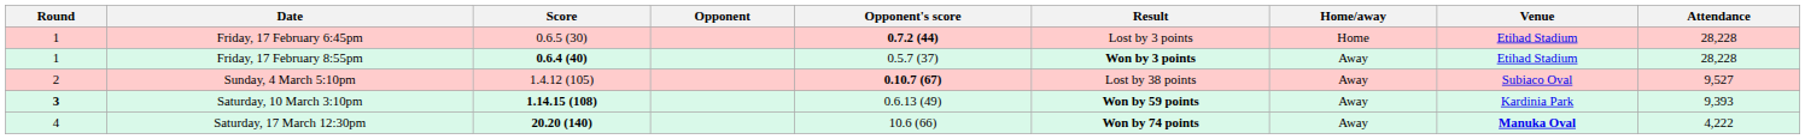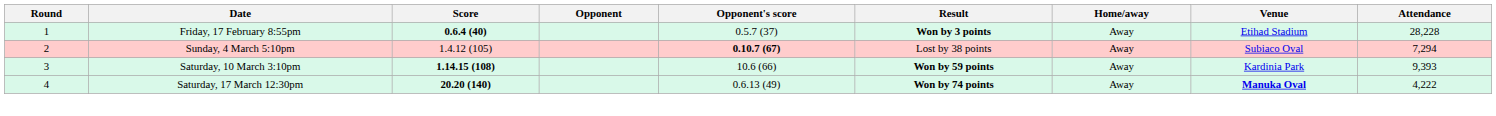 <table class="wikitable" style="font-size:90%; text-align:center; width: 100%; margin-left: auto; margin-right: auto;">
 <tr>
 <th>Round</th>
 <th>Date</th>
 <th>Score</th>
 <th>Opponent</th>
 <th>Opponent's score</th>
 <th>Result</th>
 <th>Home/away</th>
 <th>Venue</th>
 <th>Attendance</th>
-</tr>
-<tr style="background:#fcc;">
-<td>1</td>
-<td>Friday, 17 February 6:45pm</td>
-<td>0.6.5 (30)</td>
-<td></td>
-<td><strong>0.7.2 (44)</strong></td>
-<td>Lost by 3 points</td>
-<td>Home</td>
-<td><a href='#'>Etihad Stadium</a></td>
-<td>28,228</td>
 </tr>
 <tr style="background:#d9f9e9;">
 <td>1</td>
 <td>Friday, 17 February 8:55pm</td>
 <td><strong>0.6.4 (40)</strong></td>
 <td></td>
 <td>0.5.7 (37)</td>
 <td><strong>Won by 3 points</strong></td>
 <td>Away</td>
 <td><a href='#'>Etihad Stadium</a></td>
 <td>28,228</td>
 </tr>
 <tr style="background:#fcc;">
 <td>2</td>
 <td>Sunday, 4 March 5:10pm</td>
 <td>1.4.12 (105)</td>
 <td></td>
 <td><strong>0.10.7 (67)</strong></td>
 <td>Lost by 38 points</td>
 <td>Away</td>
 <td><a href='#'>Subiaco Oval</a></td>
-<td>9,527</td>
+<td>7,294</td>
 </tr>
 <tr style="background:#d9f9e9;">
-<td><strong>3</strong></td>
+<td>3</td>
 <td>Saturday, 10 March 3:10pm</td>
 <td><strong>1.14.15 (108)</strong></td>
 <td></td>
-<td>0.6.13 (49)</td>
+<td>10.6 (66)</td>
 <td><strong>Won by 59 points</strong></td>
 <td>Away</td>
 <td><a href='#'>Kardinia Park</a></td>
 <td>9,393</td>
 </tr>
 <tr style="background:#d9f9e9;">
 <td>4</td>
 <td>Saturday, 17 March 12:30pm</td>
 <td><strong>20.20 (140)</strong></td>
 <td></td>
-<td>10.6 (66)</td>
+<td>0.6.13 (49)</td>
 <td><strong>Won by 74 points</strong></td>
 <td>Away</td>
 <td><strong><a href='#'>Manuka Oval</a></strong></td>
 <td>4,222</td>
 </tr>
 </table>
